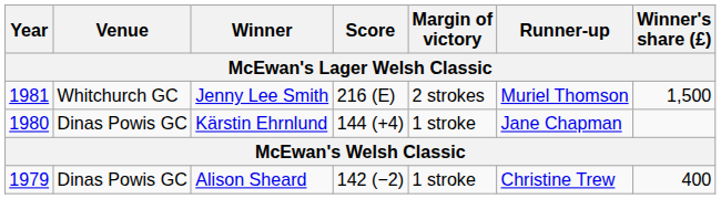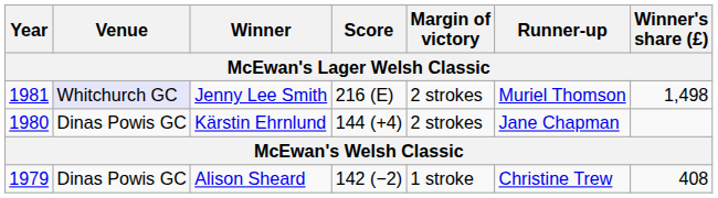 <table class=wikitable style="font-size:95%">
 <tr>
 <th>Year</th>
 <th>Venue</th>
 <th>Winner</th>
 <th>Score</th>
 <th>Margin of<br>victory</th>
 <th>Runner-up</th>
 <th>Winner's<br>share (£)</th>
 </tr>
 <tr>
 <th colspan=7>McEwan's Lager Welsh Classic</th>
 </tr>
 <tr>
 <td><a href='#'>1981</a></td>
-<td>Whitchurch GC</td>
+<td style="background: lavender;">Whitchurch GC</td>
 <td> <a href='#'>Jenny Lee Smith</a></td>
 <td>216 (E)</td>
 <td>2 strokes</td>
 <td> <a href='#'>Muriel Thomson</a></td>
-<td align=right>1,500</td>
+<td align=right>1,498</td>
 </tr>
 <tr>
 <td><a href='#'>1980</a></td>
 <td>Dinas Powis GC</td>
 <td> <a href='#'>Kärstin Ehrnlund</a></td>
 <td>144 (+4)</td>
-<td>1 stroke</td>
+<td>2 strokes</td>
 <td> <a href='#'>Jane Chapman</a></td>
 <td align=right></td>
 </tr>
 <tr>
 <th colspan=7>McEwan's Welsh Classic</th>
 </tr>
 <tr>
 <td><a href='#'>1979</a></td>
 <td>Dinas Powis GC</td>
 <td> <a href='#'>Alison Sheard</a></td>
 <td>142 (−2)</td>
 <td>1 stroke</td>
 <td> <a href='#'>Christine Trew</a></td>
-<td align=right>400</td>
+<td align=right>408</td>
 </tr>
 </table>
